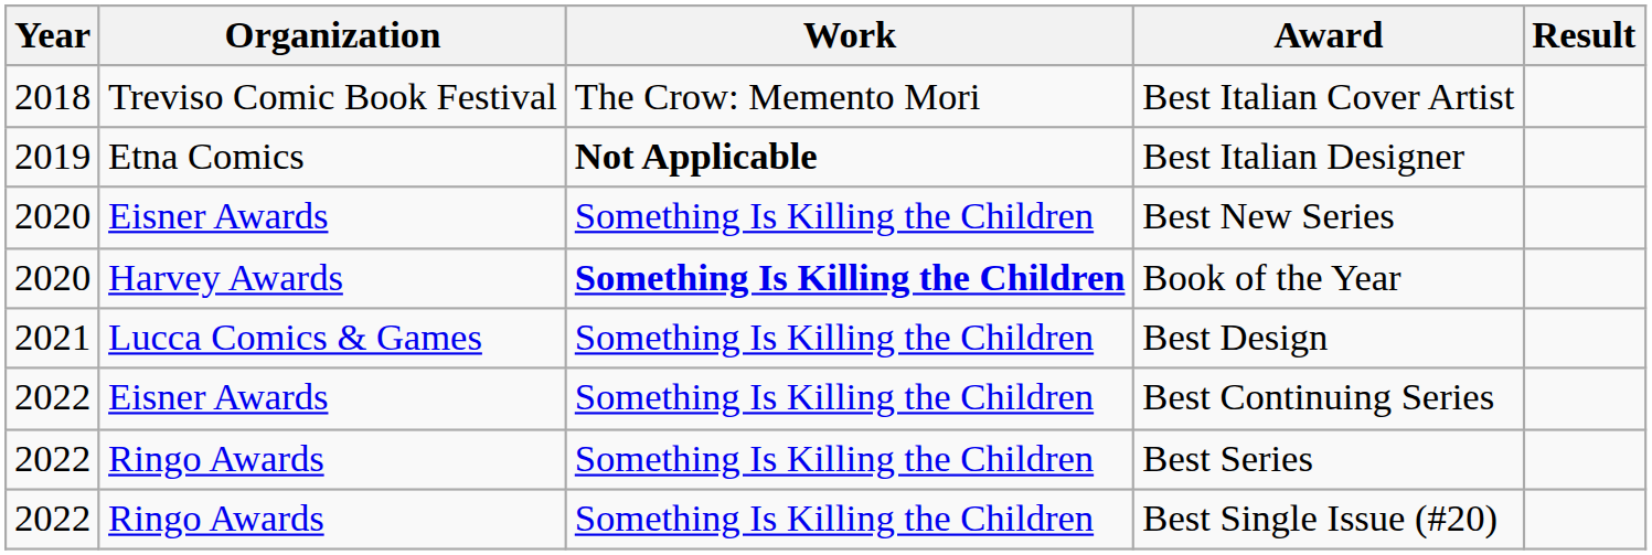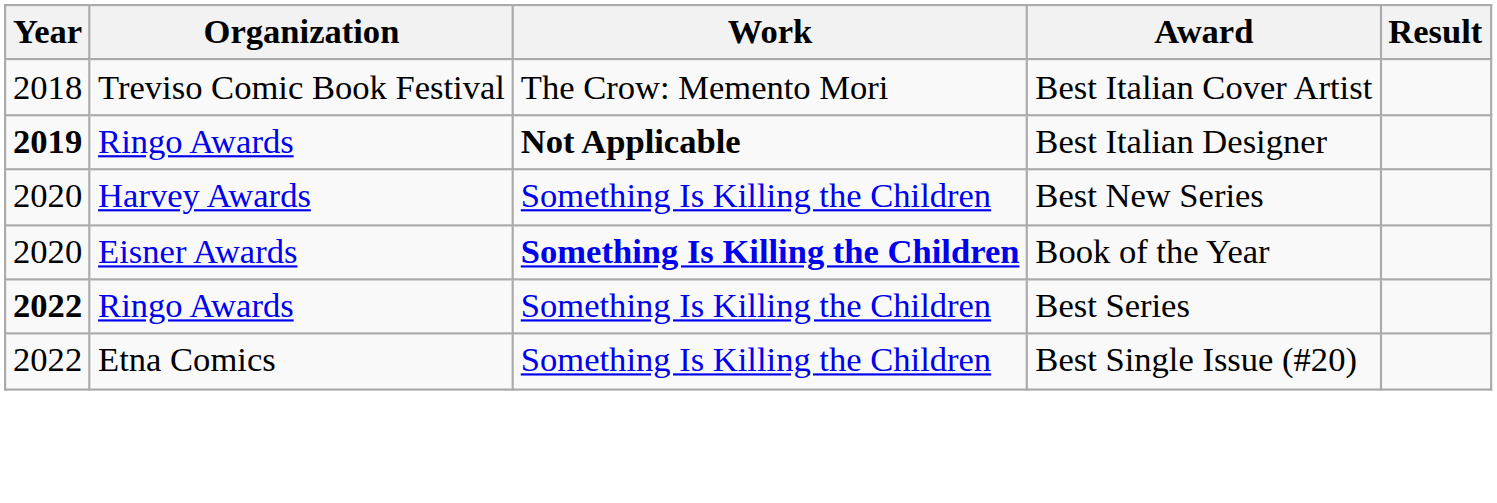 <table class="wikitable sortable">
 <tr>
 <th>Year</th>
 <th>Organization</th>
 <th>Work</th>
 <th>Award</th>
 <th>Result</th>
 </tr>
 <tr>
 <td>2018</td>
 <td>Treviso Comic Book Festival</td>
 <td>The Crow: Memento Mori</td>
 <td>Best Italian Cover Artist</td>
 <td></td>
 </tr>
 <tr>
-<td>2019</td>
-<td>Etna Comics</td>
+<td><strong>2019</strong></td>
+<td><a href='#'>Ringo Awards</a></td>
 <td><strong>Not Applicable</strong></td>
 <td>Best Italian Designer</td>
 <td></td>
 </tr>
 <tr>
 <td>2020</td>
-<td><a href='#'>Eisner Awards</a></td>
+<td><a href='#'>Harvey Awards</a></td>
 <td><a href='#'>Something Is Killing the Children</a></td>
 <td>Best New Series</td>
 <td></td>
 </tr>
 <tr>
 <td>2020</td>
-<td><a href='#'>Harvey Awards</a></td>
+<td><a href='#'>Eisner Awards</a></td>
 <td><strong><a href='#'>Something Is Killing the Children</a></strong></td>
 <td>Book of the Year</td>
 <td></td>
 </tr>
 <tr>
-<td>2021</td>
-<td><a href='#'>Lucca Comics & Games</a></td>
-<td><a href='#'>Something Is Killing the Children</a></td>
-<td>Best Design</td>
-<td></td>
-</tr>
-<tr>
-<td>2022</td>
-<td><a href='#'>Eisner Awards</a></td>
-<td><a href='#'>Something Is Killing the Children</a></td>
-<td>Best Continuing Series</td>
-<td></td>
-</tr>
-<tr>
-<td>2022</td>
+<td><strong>2022</strong></td>
 <td><a href='#'>Ringo Awards</a></td>
 <td><a href='#'>Something Is Killing the Children</a></td>
 <td>Best Series</td>
 <td></td>
 </tr>
 <tr>
 <td>2022</td>
-<td><a href='#'>Ringo Awards</a></td>
+<td>Etna Comics</td>
 <td><a href='#'>Something Is Killing the Children</a></td>
 <td>Best Single Issue (#20)</td>
 <td></td>
 </tr>
 </table>
